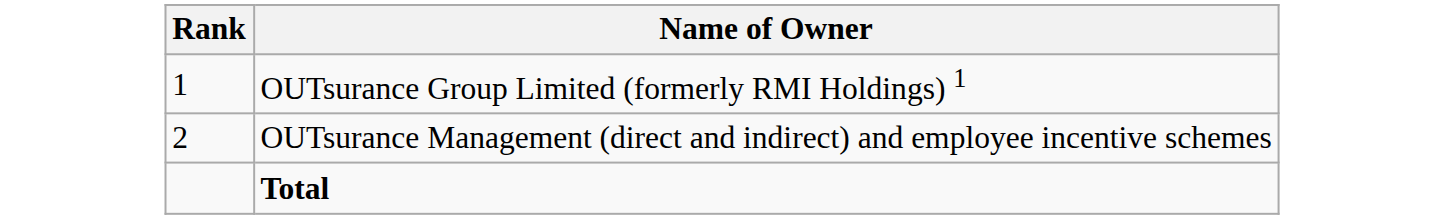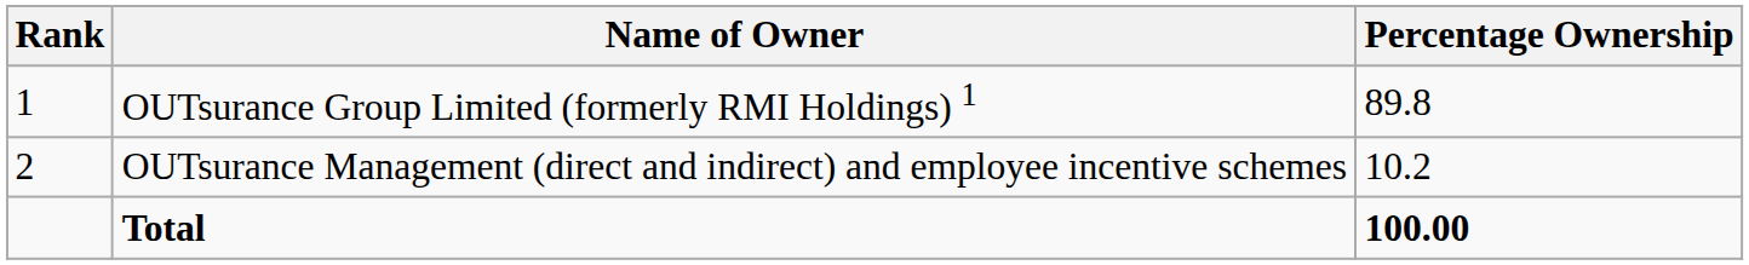 <table class="wikitable sortable" style="margin-left:auto;margin-right:auto">
 <tr>
 <th style="width:2em;">Rank</th>
 <th>Name of Owner</th>
+<th>Percentage Ownership</th>
 </tr>
 <tr>
 <td>1</td>
 <td>OUTsurance Group Limited (formerly RMI Holdings) <sup>1</sup></td>
+<td>89.8</td>
 </tr>
 <tr>
 <td>2</td>
 <td>OUTsurance Management (direct and indirect) and employee incentive schemes</td>
+<td>10.2</td>
 </tr>
 <tr>
 <td></td>
 <td><strong>Total</strong></td>
+<td><strong>100.00</strong></td>
 </tr>
 </table>
